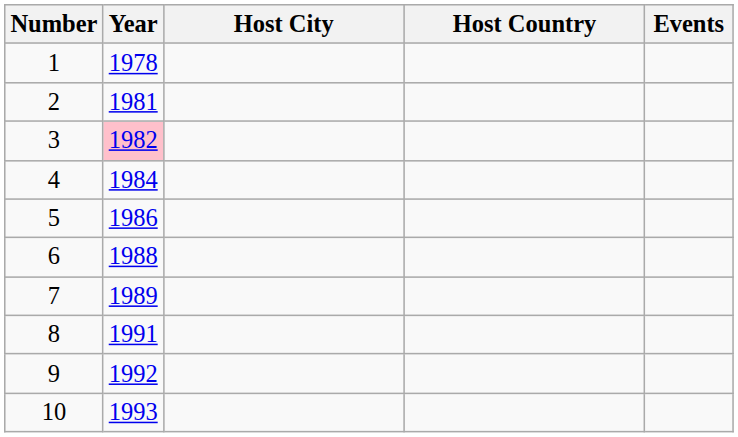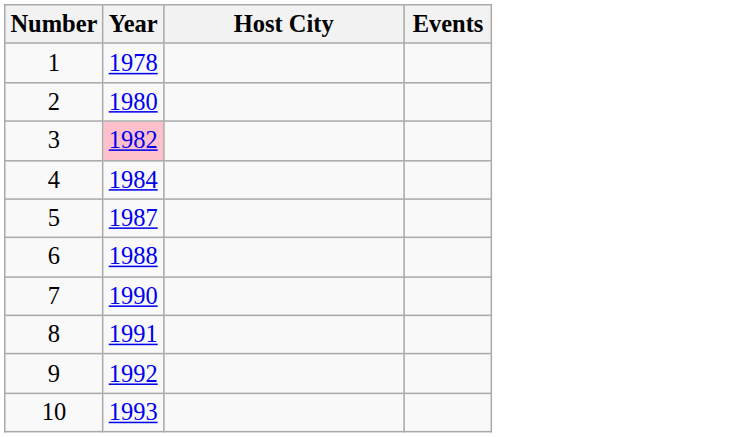 <table class="wikitable" style="font-size:100%">
 <tr>
 <th width=30>Number</th>
 <th width=30>Year</th>
 <th width=150>Host City</th>
-<th width=150>Host Country</th>
 <th width=50>Events</th>
 </tr>
 <tr>
 <td align=center>1</td>
 <td><a href='#'>1978</a></td>
 <td></td>
-<td></td>
 <td align=center></td>
 </tr>
 <tr>
 <td align=center>2</td>
-<td><a href='#'>1981</a></td>
-<td></td>
+<td><a href='#'>1980</a></td>
 <td></td>
 <td align=center></td>
 </tr>
 <tr>
 <td align=center>3</td>
 <td style="background: pink;"><a href='#'>1982</a></td>
 <td></td>
-<td></td>
 <td align=center></td>
 </tr>
 <tr>
 <td align=center>4</td>
 <td><a href='#'>1984</a></td>
 <td></td>
-<td></td>
 <td align=center></td>
 </tr>
 <tr>
 <td align=center>5</td>
-<td><a href='#'>1986</a></td>
-<td></td>
+<td><a href='#'>1987</a></td>
 <td></td>
 <td align=center></td>
 </tr>
 <tr>
 <td align=center>6</td>
 <td><a href='#'>1988</a></td>
 <td></td>
-<td></td>
 <td align=center></td>
 </tr>
 <tr>
 <td align=center>7</td>
-<td><a href='#'>1989</a></td>
-<td></td>
+<td><a href='#'>1990</a></td>
 <td></td>
 <td align=center></td>
 </tr>
 <tr>
 <td align=center>8</td>
 <td><a href='#'>1991</a></td>
 <td></td>
-<td></td>
 <td align=center></td>
 </tr>
 <tr>
 <td align=center>9</td>
 <td><a href='#'>1992</a></td>
-<td></td>
 <td></td>
 <td align=center></td>
 </tr>
 <tr>
 <td align=center>10</td>
 <td><a href='#'>1993</a></td>
 <td></td>
-<td></td>
 <td align=center></td>
 </tr>
 </table>
